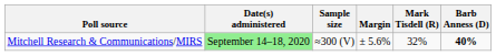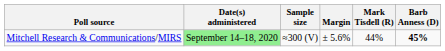 <table class="wikitable sortable mw-collapsible autocollapsed" style="font-size:90%;text-align:center;">
 <tr valign=bottom style="font-size:90%;">
 <th>Poll source</th>
 <th data-sort-type="date">Date(s)<br>administered</th>
 <th data-sort-type="number">Sample<br>size</th>
 <th>Margin<br></th>
 <th>Mark<br>Tisdell (R)</th>
 <th>Barb<br>Anness (D)</th>
 </tr>
 <tr>
 <td style="text-align:left;"><a href='#'>Mitchell Research & Communications</a>/<a href='#'>MIRS</a></td>
 <td style="background: lightgreen;">September 14–18, 2020</td>
 <td>≈300 (V)</td>
 <td>± 5.6%</td>
-<td>32%</td>
-<td><strong>40%</strong></td>
+<td>44%</td>
+<td><strong>45%</strong></td>
 </tr>
 </table>
